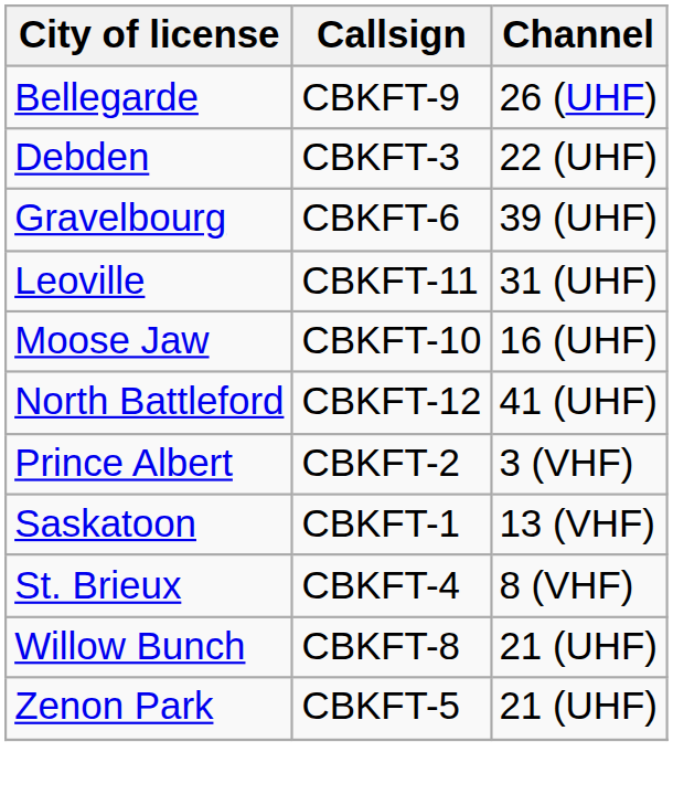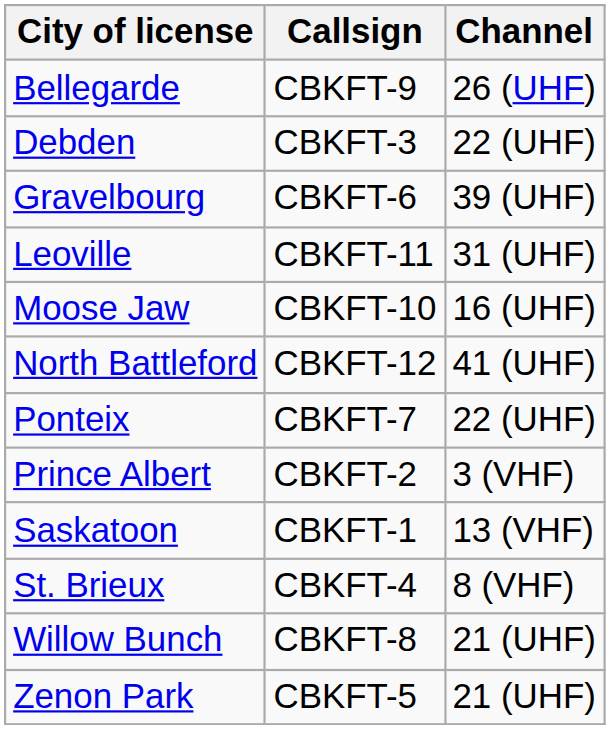 <table class="wikitable sortable">
 <tr>
 <th>City of license</th>
 <th>Callsign</th>
 <th scope = "row">Channel</th>
 </tr>
 <tr>
 <td><a href='#'>Bellegarde</a></td>
 <td>CBKFT-9</td>
 <td>26 (<a href='#'>UHF</a>)</td>
 </tr>
 <tr>
 <td><a href='#'>Debden</a></td>
 <td>CBKFT-3</td>
 <td>22 (UHF)</td>
 </tr>
 <tr>
 <td><a href='#'>Gravelbourg</a></td>
 <td>CBKFT-6</td>
 <td>39 (UHF)</td>
 </tr>
 <tr>
 <td><a href='#'>Leoville</a></td>
 <td>CBKFT-11</td>
 <td>31 (UHF)</td>
 </tr>
 <tr>
 <td><a href='#'>Moose Jaw</a></td>
 <td>CBKFT-10</td>
 <td>16 (UHF)</td>
 </tr>
 <tr>
 <td><a href='#'>North Battleford</a></td>
 <td>CBKFT-12</td>
 <td>41 (UHF)</td>
 </tr>
 <tr>
+<td><a href='#'>Ponteix</a></td>
+<td>CBKFT-7</td>
+<td>22 (UHF)</td>
+</tr>
+<tr>
 <td><a href='#'>Prince Albert</a></td>
 <td>CBKFT-2</td>
 <td>3 (VHF)</td>
 </tr>
 <tr>
 <td><a href='#'>Saskatoon</a></td>
 <td>CBKFT-1</td>
 <td>13 (VHF)</td>
 </tr>
 <tr>
 <td><a href='#'>St. Brieux</a></td>
 <td>CBKFT-4</td>
 <td>8 (VHF)</td>
 </tr>
 <tr>
 <td><a href='#'>Willow Bunch</a></td>
 <td>CBKFT-8</td>
 <td>21 (UHF)</td>
 </tr>
 <tr>
 <td><a href='#'>Zenon Park</a></td>
 <td>CBKFT-5</td>
 <td>21 (UHF)</td>
 </tr>
 <tr>
 </tr>
 </table>
